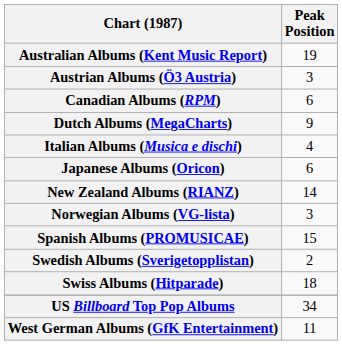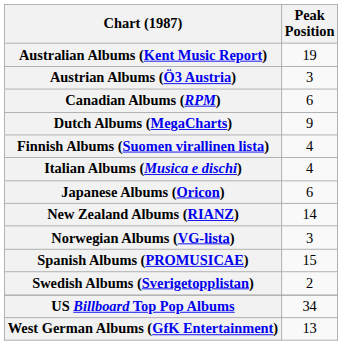 <table class="wikitable sortable plainrowheaders" style="text-align:center;">
 <tr>
 <th scope="col">Chart (1987)</th>
 <th scope="col">Peak<br>Position</th>
 </tr>
 <tr>
 <th scope="row">Australian Albums (<a href='#'>Kent Music Report</a>)</th>
 <td>19</td>
 </tr>
 <tr>
 <th scope="row">Austrian Albums (<a href='#'>Ö3 Austria</a>)</th>
 <td>3</td>
 </tr>
 <tr>
 <th scope="row">Canadian Albums (<em><a href='#'>RPM</a></em>)</th>
 <td>6</td>
 </tr>
 <tr>
 <th scope="row">Dutch Albums (<a href='#'>MegaCharts</a>)</th>
 <td>9</td>
+</tr>
+<tr>
+<th scope="row">Finnish Albums (<a href='#'>Suomen virallinen lista</a>)</th>
+<td>4</td>
 </tr>
 <tr>
 <th scope="row">Italian Albums (<em><a href='#'>Musica e dischi</a></em>)</th>
 <td>4</td>
 </tr>
 <tr>
 <th scope="row">Japanese Albums (<a href='#'>Oricon</a>)</th>
 <td>6</td>
 </tr>
 <tr>
 <th scope="row">New Zealand Albums (<a href='#'>RIANZ</a>)</th>
 <td>14</td>
 </tr>
 <tr>
 <th scope="row">Norwegian Albums (<a href='#'>VG-lista</a>)</th>
 <td>3</td>
 </tr>
 <tr>
 <th scope="row">Spanish Albums (<a href='#'>PROMUSICAE</a>)</th>
 <td>15</td>
 </tr>
 <tr>
 <th scope="row">Swedish Albums (<a href='#'>Sverigetopplistan</a>)</th>
 <td>2</td>
 </tr>
 <tr>
-<th scope="row">Swiss Albums (<a href='#'>Hitparade</a>)</th>
-<td>18</td>
-</tr>
-<tr>
 </tr>
 <tr>
 <th scope="row">US <a href='#'><em>Billboard</em> Top Pop Albums</a></th>
 <td>34</td>
 </tr>
 <tr>
 <th scope="row">West German Albums (<a href='#'>GfK Entertainment</a>)</th>
-<td>11</td>
+<td>13</td>
 </tr>
 </table>
